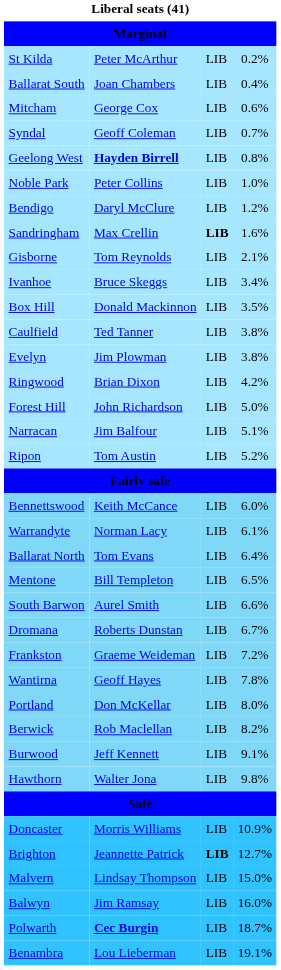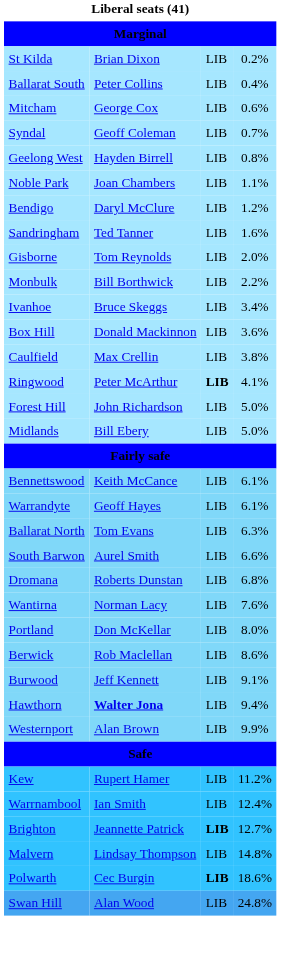 <table class="toccolours" cellpadding="5" cellspacing="0" style="float:left; margin-right:.5em; margin-top:.4em; font-size:90%;">
 <tr>
 <td COLSPAN=4 align="center"><strong>Liberal seats (41)</strong></td>
 </tr>
 <tr>
 <td COLSPAN=4 align="center" bgcolor="Blue"><span><strong>Marginal</strong></span></td>
 </tr>
 <tr>
 <td align="left" bgcolor="A6E7FF"><a href='#'>St Kilda</a></td>
-<td align="left" bgcolor="A6E7FF"><a href='#'>Peter McArthur</a></td>
+<td align="left" bgcolor="A6E7FF"><a href='#'>Brian Dixon</a></td>
 <td align="left" bgcolor="A6E7FF">LIB</td>
 <td align="center" bgcolor="A6E7FF">0.2%</td>
 </tr>
 <tr>
 <td align="left" bgcolor="A6E7FF"><a href='#'>Ballarat South</a></td>
-<td align="left" bgcolor="A6E7FF"><a href='#'>Joan Chambers</a></td>
+<td align="left" bgcolor="A6E7FF"><a href='#'>Peter Collins</a></td>
 <td align="left" bgcolor="A6E7FF">LIB</td>
 <td align="center" bgcolor="A6E7FF">0.4%</td>
 </tr>
 <tr>
 <td align="left" bgcolor="A6E7FF"><a href='#'>Mitcham</a></td>
 <td align="left" bgcolor="A6E7FF"><a href='#'>George Cox</a></td>
 <td align="left" bgcolor="A6E7FF">LIB</td>
 <td align="center" bgcolor="A6E7FF">0.6%</td>
 </tr>
 <tr>
 <td align="left" bgcolor="A6E7FF"><a href='#'>Syndal</a></td>
 <td align="left" bgcolor="A6E7FF"><a href='#'>Geoff Coleman</a></td>
 <td align="left" bgcolor="A6E7FF">LIB</td>
 <td align="center" bgcolor="A6E7FF">0.7%</td>
 </tr>
 <tr>
 <td align="left" bgcolor="A6E7FF"><a href='#'>Geelong West</a></td>
-<td align="left" bgcolor="A6E7FF"><strong><a href='#'>Hayden Birrell</a></strong></td>
+<td align="left" bgcolor="A6E7FF"><a href='#'>Hayden Birrell</a></td>
 <td align="left" bgcolor="A6E7FF">LIB</td>
 <td align="center" bgcolor="A6E7FF">0.8%</td>
 </tr>
 <tr>
 <td align="left" bgcolor="A6E7FF"><a href='#'>Noble Park</a></td>
-<td align="left" bgcolor="A6E7FF"><a href='#'>Peter Collins</a></td>
+<td align="left" bgcolor="A6E7FF"><a href='#'>Joan Chambers</a></td>
 <td align="left" bgcolor="A6E7FF">LIB</td>
-<td align="center" bgcolor="A6E7FF">1.0%</td>
+<td align="center" bgcolor="A6E7FF">1.1%</td>
 </tr>
 <tr>
 <td align="left" bgcolor="A6E7FF"><a href='#'>Bendigo</a></td>
 <td align="left" bgcolor="A6E7FF"><a href='#'>Daryl McClure</a></td>
 <td align="left" bgcolor="A6E7FF">LIB</td>
 <td align="center" bgcolor="A6E7FF">1.2%</td>
 </tr>
 <tr>
 <td align="left" bgcolor="A6E7FF"><a href='#'>Sandringham</a></td>
-<td align="left" bgcolor="A6E7FF"><a href='#'>Max Crellin</a></td>
-<td align="left" bgcolor="A6E7FF"><strong>LIB</strong></td>
+<td align="left" bgcolor="A6E7FF"><a href='#'>Ted Tanner</a></td>
+<td align="left" bgcolor="A6E7FF">LIB</td>
 <td align="center" bgcolor="A6E7FF">1.6%</td>
 </tr>
 <tr>
 <td align="left" bgcolor="A6E7FF"><a href='#'>Gisborne</a></td>
 <td align="left" bgcolor="A6E7FF"><a href='#'>Tom Reynolds</a></td>
 <td align="left" bgcolor="A6E7FF">LIB</td>
-<td align="center" bgcolor="A6E7FF">2.1%</td>
+<td align="center" bgcolor="A6E7FF">2.0%</td>
+</tr>
+<tr>
+<td align="left" bgcolor="A6E7FF"><a href='#'>Monbulk</a></td>
+<td align="left" bgcolor="A6E7FF"><a href='#'>Bill Borthwick</a></td>
+<td align="left" bgcolor="A6E7FF">LIB</td>
+<td align="center" bgcolor="A6E7FF">2.2%</td>
 </tr>
 <tr>
 <td align="left" bgcolor="A6E7FF"><a href='#'>Ivanhoe</a></td>
 <td align="left" bgcolor="A6E7FF"><a href='#'>Bruce Skeggs</a></td>
 <td align="left" bgcolor="A6E7FF">LIB</td>
 <td align="center" bgcolor="A6E7FF">3.4%</td>
 </tr>
 <tr>
 <td align="left" bgcolor="A6E7FF"><a href='#'>Box Hill</a></td>
 <td align="left" bgcolor="A6E7FF"><a href='#'>Donald Mackinnon</a></td>
 <td align="left" bgcolor="A6E7FF">LIB</td>
-<td align="center" bgcolor="A6E7FF">3.5%</td>
+<td align="center" bgcolor="A6E7FF">3.6%</td>
 </tr>
 <tr>
 <td align="left" bgcolor="A6E7FF"><a href='#'>Caulfield</a></td>
-<td align="left" bgcolor="A6E7FF"><a href='#'>Ted Tanner</a></td>
-<td align="left" bgcolor="A6E7FF">LIB</td>
-<td align="center" bgcolor="A6E7FF">3.8%</td>
-</tr>
-<tr>
-<td align="left" bgcolor="A6E7FF"><a href='#'>Evelyn</a></td>
-<td align="left" bgcolor="A6E7FF"><a href='#'>Jim Plowman</a></td>
+<td align="left" bgcolor="A6E7FF"><a href='#'>Max Crellin</a></td>
 <td align="left" bgcolor="A6E7FF">LIB</td>
 <td align="center" bgcolor="A6E7FF">3.8%</td>
 </tr>
 <tr>
 <td align="left" bgcolor="A6E7FF"><a href='#'>Ringwood</a></td>
-<td align="left" bgcolor="A6E7FF"><a href='#'>Brian Dixon</a></td>
-<td align="left" bgcolor="A6E7FF">LIB</td>
-<td align="center" bgcolor="A6E7FF">4.2%</td>
+<td align="left" bgcolor="A6E7FF"><a href='#'>Peter McArthur</a></td>
+<td align="left" bgcolor="A6E7FF"><strong>LIB</strong></td>
+<td align="center" bgcolor="A6E7FF">4.1%</td>
 </tr>
 <tr>
 <td align="left" bgcolor="A6E7FF"><a href='#'>Forest Hill</a></td>
 <td align="left" bgcolor="A6E7FF"><a href='#'>John Richardson</a></td>
 <td align="left" bgcolor="A6E7FF">LIB</td>
 <td align="center" bgcolor="A6E7FF">5.0%</td>
 </tr>
 <tr>
-<td align="left" bgcolor="A6E7FF"><a href='#'>Narracan</a></td>
-<td align="left" bgcolor="A6E7FF"><a href='#'>Jim Balfour</a></td>
+<td align="left" bgcolor="A6E7FF"><a href='#'>Midlands</a></td>
+<td align="left" bgcolor="A6E7FF"><a href='#'>Bill Ebery</a></td>
 <td align="left" bgcolor="A6E7FF">LIB</td>
-<td align="center" bgcolor="A6E7FF">5.1%</td>
-</tr>
-<tr>
-<td align="left" bgcolor="A6E7FF"><a href='#'>Ripon</a></td>
-<td align="left" bgcolor="A6E7FF"><a href='#'>Tom Austin</a></td>
-<td align="left" bgcolor="A6E7FF">LIB</td>
-<td align="center" bgcolor="A6E7FF">5.2%</td>
+<td align="center" bgcolor="A6E7FF">5.0%</td>
 </tr>
 <tr>
 <td COLSPAN=4 align="center" bgcolor="blue"><span><strong>Fairly safe</strong></span></td>
 </tr>
 <tr>
 <td align="left" bgcolor="80D8F9"><a href='#'>Bennettswood</a></td>
 <td align="left" bgcolor="80D8F9"><a href='#'>Keith McCance</a></td>
 <td align="left" bgcolor="80D8F9">LIB</td>
-<td align="center" bgcolor="80D8F9">6.0%</td>
+<td align="center" bgcolor="80D8F9">6.1%</td>
 </tr>
 <tr>
 <td align="left" bgcolor="80D8F9"><a href='#'>Warrandyte</a></td>
-<td align="left" bgcolor="80D8F9"><a href='#'>Norman Lacy</a></td>
+<td align="left" bgcolor="80D8F9"><a href='#'>Geoff Hayes</a></td>
 <td align="left" bgcolor="80D8F9">LIB</td>
 <td align="center" bgcolor="80D8F9">6.1%</td>
 </tr>
 <tr>
 <td align="left" bgcolor="80D8F9"><a href='#'>Ballarat North</a></td>
 <td align="left" bgcolor="80D8F9"><a href='#'>Tom Evans</a></td>
 <td align="left" bgcolor="80D8F9">LIB</td>
-<td align="center" bgcolor="80D8F9">6.4%</td>
-</tr>
-<tr>
-<td align="left" bgcolor="80D8F9"><a href='#'>Mentone</a></td>
-<td align="left" bgcolor="80D8F9"><a href='#'>Bill Templeton</a></td>
-<td align="left" bgcolor="80D8F9">LIB</td>
-<td align="center" bgcolor="80D8F9">6.5%</td>
+<td align="center" bgcolor="80D8F9">6.3%</td>
 </tr>
 <tr>
 <td align="left" bgcolor="80D8F9"><a href='#'>South Barwon</a></td>
 <td align="left" bgcolor="80D8F9"><a href='#'>Aurel Smith</a></td>
 <td align="left" bgcolor="80D8F9">LIB</td>
 <td align="center" bgcolor="80D8F9">6.6%</td>
 </tr>
 <tr>
 <td align="left" bgcolor="80D8F9"><a href='#'>Dromana</a></td>
 <td align="left" bgcolor="80D8F9"><a href='#'>Roberts Dunstan</a></td>
 <td align="left" bgcolor="80D8F9">LIB</td>
-<td align="center" bgcolor="80D8F9">6.7%</td>
-</tr>
-<tr>
-<td align="left" bgcolor="80D8F9"><a href='#'>Frankston</a></td>
-<td align="left" bgcolor="80D8F9"><a href='#'>Graeme Weideman</a></td>
-<td align="left" bgcolor="80D8F9">LIB</td>
-<td align="center" bgcolor="80D8F9">7.2%</td>
+<td align="center" bgcolor="80D8F9">6.8%</td>
 </tr>
 <tr>
 <td align="left" bgcolor="80D8F9"><a href='#'>Wantirna</a></td>
-<td align="left" bgcolor="80D8F9"><a href='#'>Geoff Hayes</a></td>
+<td align="left" bgcolor="80D8F9"><a href='#'>Norman Lacy</a></td>
 <td align="left" bgcolor="80D8F9">LIB</td>
-<td align="center" bgcolor="80D8F9">7.8%</td>
+<td align="center" bgcolor="80D8F9">7.6%</td>
 </tr>
 <tr>
 <td align="left" bgcolor="80D8F9"><a href='#'>Portland</a></td>
 <td align="left" bgcolor="80D8F9"><a href='#'>Don McKellar</a></td>
 <td align="left" bgcolor="80D8F9">LIB</td>
 <td align="center" bgcolor="80D8F9">8.0%</td>
 </tr>
 <tr>
 <td align="left" bgcolor="80D8F9"><a href='#'>Berwick</a></td>
 <td align="left" bgcolor="80D8F9"><a href='#'>Rob Maclellan</a></td>
 <td align="left" bgcolor="80D8F9">LIB</td>
-<td align="center" bgcolor="80D8F9">8.2%</td>
+<td align="center" bgcolor="80D8F9">8.6%</td>
 </tr>
 <tr>
 <td align="left" bgcolor="80D8F9"><a href='#'>Burwood</a></td>
 <td align="left" bgcolor="80D8F9"><a href='#'>Jeff Kennett</a></td>
 <td align="left" bgcolor="80D8F9">LIB</td>
 <td align="center" bgcolor="80D8F9">9.1%</td>
 </tr>
 <tr>
 <td align="left" bgcolor="80D8F9"><a href='#'>Hawthorn</a></td>
-<td align="left" bgcolor="80D8F9"><a href='#'>Walter Jona</a></td>
+<td align="left" bgcolor="80D8F9"><strong><a href='#'>Walter Jona</a></strong></td>
 <td align="left" bgcolor="80D8F9">LIB</td>
-<td align="center" bgcolor="80D8F9">9.8%</td>
+<td align="center" bgcolor="80D8F9">9.4%</td>
+</tr>
+<tr>
+<td align="left" bgcolor="80D8F9"><a href='#'>Westernport</a></td>
+<td align="left" bgcolor="80D8F9"><a href='#'>Alan Brown</a></td>
+<td align="left" bgcolor="80D8F9">LIB</td>
+<td align="center" bgcolor="80D8F9">9.9%</td>
 </tr>
 <tr>
 <td COLSPAN=4 align="center" bgcolor="blue"><span><strong>Safe</strong></span></td>
 </tr>
 <tr>
-<td align="left" bgcolor="31C3FF"><a href='#'>Doncaster</a></td>
-<td align="left" bgcolor="31C3FF"><a href='#'>Morris Williams</a></td>
+<td align="left" bgcolor="31C3FF"><a href='#'>Kew</a></td>
+<td align="left" bgcolor="31C3FF"><a href='#'>Rupert Hamer</a></td>
 <td align="left" bgcolor="31C3FF">LIB</td>
-<td align="center" bgcolor="31C3FF">10.9%</td>
+<td align="center" bgcolor="31C3FF">11.2%</td>
+</tr>
+<tr>
+<td align="left" bgcolor="31C3FF"><a href='#'>Warrnambool</a></td>
+<td align="left" bgcolor="31C3FF"><a href='#'>Ian Smith</a></td>
+<td align="left" bgcolor="31C3FF">LIB</td>
+<td align="center" bgcolor="31C3FF">12.4%</td>
 </tr>
 <tr>
 <td align="left" bgcolor="31C3FF"><a href='#'>Brighton</a></td>
 <td align="left" bgcolor="31C3FF"><a href='#'>Jeannette Patrick</a></td>
 <td align="left" bgcolor="31C3FF"><strong>LIB</strong></td>
 <td align="center" bgcolor="31C3FF">12.7%</td>
 </tr>
 <tr>
 <td align="left" bgcolor="31C3FF"><a href='#'>Malvern</a></td>
 <td align="left" bgcolor="31C3FF"><a href='#'>Lindsay Thompson</a></td>
 <td align="left" bgcolor="31C3FF">LIB</td>
-<td align="center" bgcolor="31C3FF">15.0%</td>
-</tr>
-<tr>
-<td align="left" bgcolor="31C3FF"><a href='#'>Balwyn</a></td>
-<td align="left" bgcolor="31C3FF"><a href='#'>Jim Ramsay</a></td>
-<td align="left" bgcolor="31C3FF">LIB</td>
-<td align="center" bgcolor="31C3FF">16.0%</td>
+<td align="center" bgcolor="31C3FF">14.8%</td>
 </tr>
 <tr>
 <td align="left" bgcolor="31C3FF"><a href='#'>Polwarth</a></td>
-<td align="left" bgcolor="31C3FF"><strong><a href='#'>Cec Burgin</a></strong></td>
-<td align="left" bgcolor="31C3FF">LIB</td>
-<td align="center" bgcolor="31C3FF">18.7%</td>
+<td align="left" bgcolor="31C3FF"><a href='#'>Cec Burgin</a></td>
+<td align="left" bgcolor="31C3FF"><strong>LIB</strong></td>
+<td align="center" bgcolor="31C3FF">18.6%</td>
 </tr>
 <tr>
-<td align="left" bgcolor="31C3FF"><a href='#'>Benambra</a></td>
-<td align="left" bgcolor="31C3FF"><a href='#'>Lou Lieberman</a></td>
-<td align="left" bgcolor="31C3FF">LIB</td>
-<td align="center" bgcolor="31C3FF">19.1%</td>
+<td align="left" bgcolor="44A6F1"><a href='#'>Swan Hill</a></td>
+<td align="left" bgcolor="44A6F1"><a href='#'>Alan Wood</a></td>
+<td align="left" bgcolor="44A6F1">LIB</td>
+<td align="center" bgcolor="44A6F1">24.8%</td>
 </tr>
 <tr>
 </tr>
 </table>
